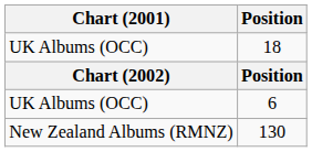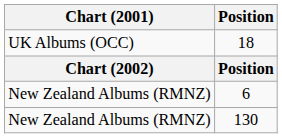 <table class="wikitable">
 <tr>
 <th>Chart (2001)</th>
 <th>Position</th>
 </tr>
 <tr>
 <td>UK Albums (OCC)</td>
 <td align="center">18</td>
 </tr>
 <tr>
 <th>Chart (2002)</th>
 <th>Position</th>
 </tr>
 <tr>
-<td>UK Albums (OCC)</td>
+<td>New Zealand Albums (RMNZ)</td>
 <td align="center">6</td>
 </tr>
 <tr>
 <td>New Zealand Albums (RMNZ)</td>
 <td align="center">130</td>
 </tr>
 </table>
